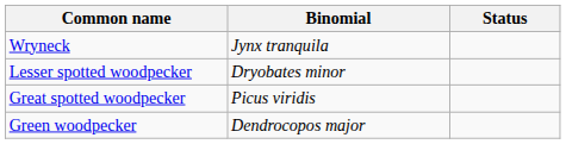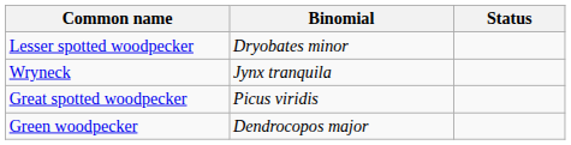 <table style="width:60%;" class="wikitable">
 <tr>
 <th width=40%>Common name</th>
 <th width=40%>Binomial</th>
 <th width=20%>Status</th>
 </tr>
 <tr>
-<td><a href='#'>Wryneck</a></td>
-<td><em>Jynx tranquila</em></td>
+<td><a href='#'>Lesser spotted woodpecker</a></td>
+<td><em>Dryobates minor</em></td>
 <td></td>
 </tr>
 <tr>
-<td><a href='#'>Lesser spotted woodpecker</a></td>
-<td><em>Dryobates minor</em></td>
+<td><a href='#'>Wryneck</a></td>
+<td><em>Jynx tranquila</em></td>
 <td></td>
 </tr>
 <tr>
 <td><a href='#'>Great spotted woodpecker</a></td>
 <td><em>Picus viridis</em></td>
 <td></td>
 </tr>
 <tr>
 <td><a href='#'>Green woodpecker</a></td>
 <td><em>Dendrocopos major</em></td>
 <td></td>
 </tr>
 </table>
